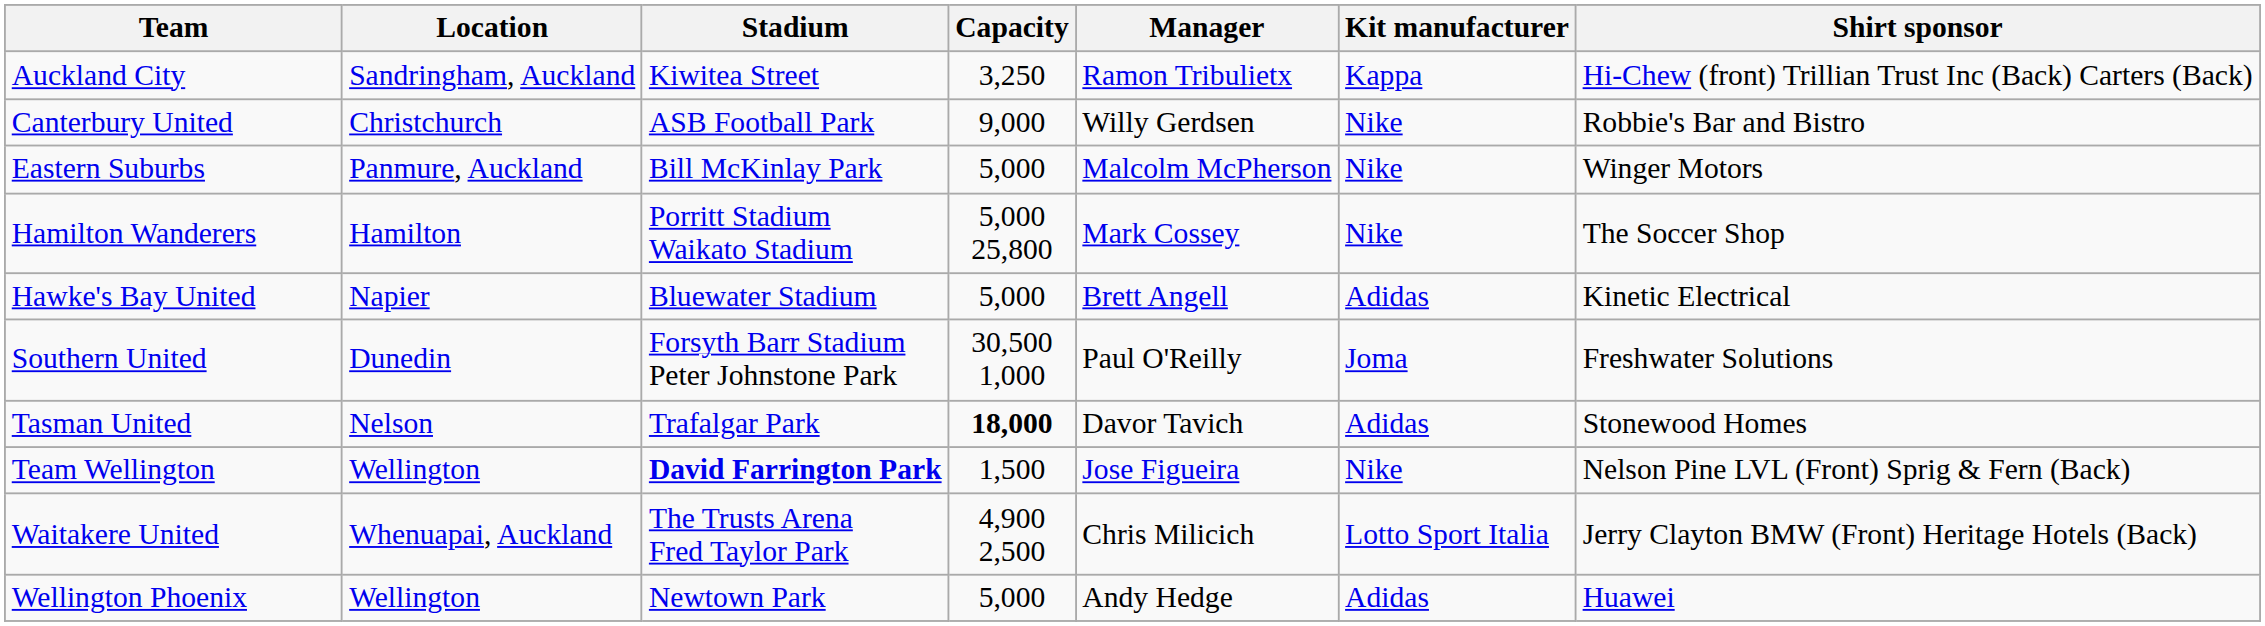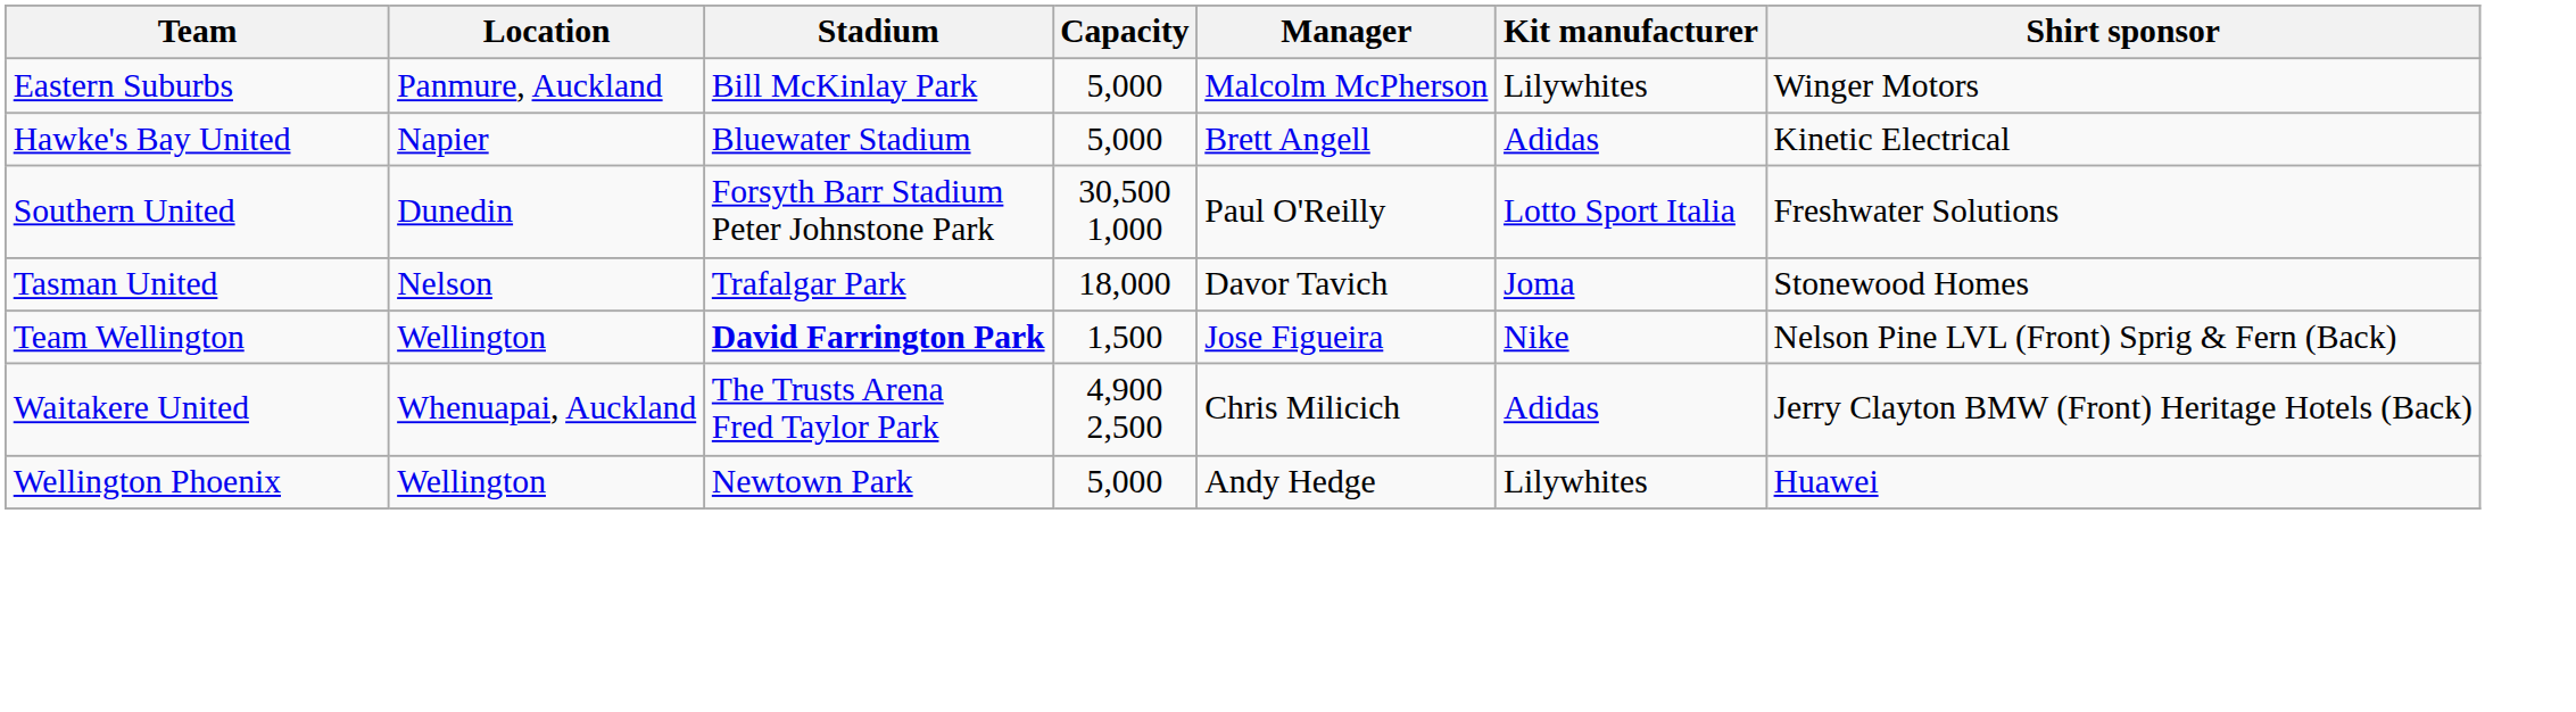 <table class="wikitable sortable" style="text-align: left;">
 <tr>
 <th width=175>Team</th>
 <th>Location</th>
 <th>Stadium</th>
 <th>Capacity</th>
 <th>Manager</th>
 <th>Kit manufacturer</th>
 <th>Shirt sponsor</th>
 </tr>
 <tr>
-<td><a href='#'>Auckland City</a></td>
-<td><a href='#'>Sandringham</a>, <a href='#'>Auckland</a></td>
-<td><a href='#'>Kiwitea Street</a></td>
-<td align=center>3,250</td>
-<td> <a href='#'>Ramon Tribulietx</a></td>
-<td><a href='#'>Kappa</a></td>
-<td><a href='#'>Hi-Chew</a> (front) Trillian Trust Inc (Back) Carters (Back)</td>
-</tr>
-<tr>
-<td><a href='#'>Canterbury United</a></td>
-<td><a href='#'>Christchurch</a></td>
-<td><a href='#'>ASB Football Park</a></td>
-<td align=center>9,000</td>
-<td> Willy Gerdsen</td>
-<td><a href='#'>Nike</a></td>
-<td>Robbie's Bar and Bistro</td>
-</tr>
-<tr>
 <td><a href='#'>Eastern Suburbs</a></td>
 <td><a href='#'>Panmure</a>, <a href='#'>Auckland</a></td>
 <td><a href='#'>Bill McKinlay Park</a></td>
 <td align=center>5,000</td>
 <td> <a href='#'>Malcolm McPherson</a></td>
-<td><a href='#'>Nike</a></td>
+<td>Lilywhites</td>
 <td>Winger Motors</td>
-</tr>
-<tr>
-<td><a href='#'>Hamilton Wanderers</a></td>
-<td><a href='#'>Hamilton</a></td>
-<td><a href='#'>Porritt Stadium</a> <br><a href='#'>Waikato Stadium</a></td>
-<td align=center>5,000 <br>25,800</td>
-<td> <a href='#'>Mark Cossey</a></td>
-<td><a href='#'>Nike</a></td>
-<td>The Soccer Shop</td>
 </tr>
 <tr>
 <td><a href='#'>Hawke's Bay United</a></td>
 <td><a href='#'>Napier</a></td>
 <td><a href='#'>Bluewater Stadium</a></td>
 <td align=center>5,000</td>
 <td> <a href='#'>Brett Angell</a></td>
 <td><a href='#'>Adidas</a></td>
 <td>Kinetic Electrical</td>
 </tr>
 <tr>
 <td><a href='#'>Southern United</a></td>
 <td><a href='#'>Dunedin</a></td>
 <td><a href='#'>Forsyth Barr Stadium</a> <br>Peter Johnstone Park</td>
 <td align=center>30,500 <br>1,000</td>
 <td> Paul O'Reilly</td>
-<td><a href='#'>Joma</a></td>
+<td><a href='#'>Lotto Sport Italia</a></td>
 <td>Freshwater Solutions</td>
 </tr>
 <tr>
 <td><a href='#'>Tasman United</a></td>
 <td><a href='#'>Nelson</a></td>
 <td><a href='#'>Trafalgar Park</a></td>
-<td align=center><strong>18,000</strong></td>
+<td align=center>18,000</td>
 <td> Davor Tavich </td>
-<td><a href='#'>Adidas</a></td>
+<td><a href='#'>Joma</a></td>
 <td>Stonewood Homes</td>
 </tr>
 <tr>
 <td><a href='#'>Team Wellington</a></td>
 <td><a href='#'>Wellington</a></td>
 <td><strong><a href='#'>David Farrington Park</a></strong></td>
 <td align=center>1,500</td>
 <td> <a href='#'>Jose Figueira</a></td>
 <td><a href='#'>Nike</a></td>
 <td>Nelson Pine LVL (Front) Sprig & Fern (Back)</td>
 </tr>
 <tr>
 <td><a href='#'>Waitakere United</a></td>
 <td><a href='#'>Whenuapai</a>, <a href='#'>Auckland</a></td>
 <td><a href='#'>The Trusts Arena</a> <br><a href='#'>Fred Taylor Park</a></td>
 <td align=center>4,900 <br>2,500</td>
 <td> Chris Milicich</td>
-<td><a href='#'>Lotto Sport Italia</a></td>
+<td><a href='#'>Adidas</a></td>
 <td>Jerry Clayton BMW (Front) Heritage Hotels (Back)</td>
 </tr>
 <tr>
 <td><a href='#'>Wellington Phoenix</a></td>
 <td><a href='#'>Wellington</a></td>
 <td><a href='#'>Newtown Park</a></td>
 <td align=center>5,000</td>
 <td> Andy Hedge</td>
-<td><a href='#'>Adidas</a></td>
+<td>Lilywhites</td>
 <td><a href='#'>Huawei</a></td>
 </tr>
 </table>
